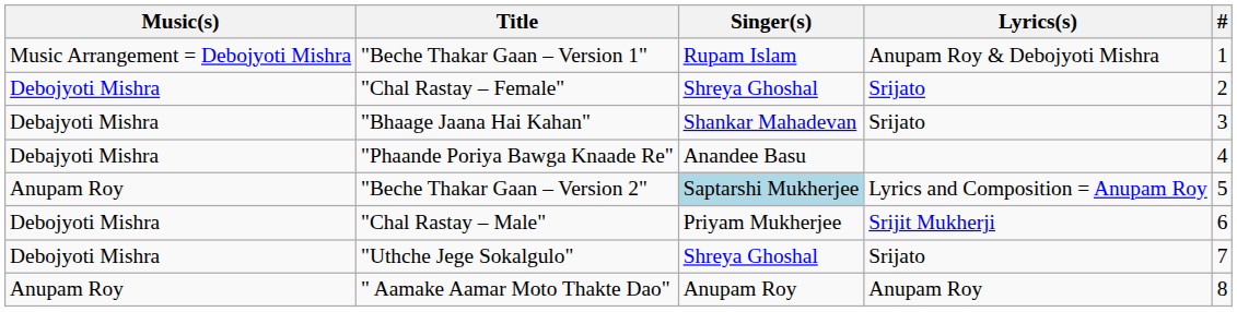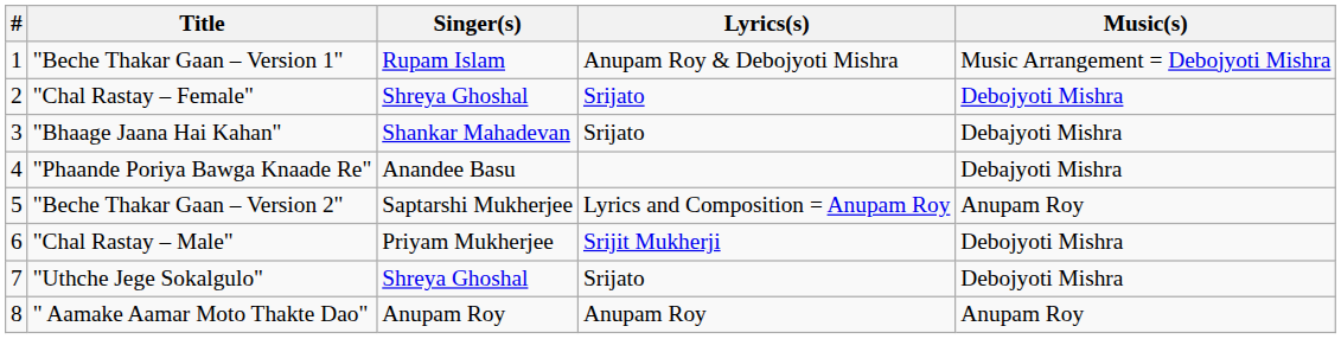 <table class="wikitable sortable">
 <tr>
-<th>Music(s)</th>
+<th>#</th>
 <th>Title</th>
 <th>Singer(s)</th>
 <th>Lyrics(s)</th>
-<th>#</th>
+<th>Music(s)</th>
 </tr>
 <tr>
-<td>Music Arrangement = <a href='#'>Debojyoti Mishra</a></td>
+<td>1</td>
 <td>"Beche Thakar Gaan – Version 1"</td>
 <td><a href='#'>Rupam Islam</a></td>
 <td>Anupam Roy & Debojyoti Mishra</td>
-<td>1</td>
+<td>Music Arrangement = <a href='#'>Debojyoti Mishra</a></td>
 </tr>
 <tr>
-<td><a href='#'>Debojyoti Mishra</a></td>
+<td>2</td>
 <td>"Chal Rastay – Female"</td>
 <td><a href='#'>Shreya Ghoshal</a></td>
 <td><a href='#'>Srijato</a></td>
-<td>2</td>
+<td><a href='#'>Debojyoti Mishra</a></td>
 </tr>
 <tr>
-<td>Debajyoti Mishra</td>
+<td>3</td>
 <td>"Bhaage Jaana Hai Kahan"</td>
 <td><a href='#'>Shankar Mahadevan</a></td>
 <td>Srijato</td>
-<td>3</td>
+<td>Debajyoti Mishra</td>
 </tr>
 <tr>
-<td>Debajyoti Mishra</td>
+<td>4</td>
 <td>"Phaande Poriya Bawga Knaade Re"</td>
 <td>Anandee Basu</td>
 <td></td>
-<td>4</td>
+<td>Debajyoti Mishra</td>
 </tr>
 <tr>
+<td>5</td>
+<td>"Beche Thakar Gaan – Version 2"</td>
+<td>Saptarshi Mukherjee</td>
+<td>Lyrics and Composition = <a href='#'>Anupam Roy</a></td>
 <td>Anupam Roy</td>
-<td>"Beche Thakar Gaan – Version 2"</td>
-<td style="background: lightblue;">Saptarshi Mukherjee</td>
-<td>Lyrics and Composition = <a href='#'>Anupam Roy</a></td>
-<td>5</td>
 </tr>
 <tr>
-<td>Debojyoti Mishra</td>
+<td>6</td>
 <td>"Chal Rastay – Male"</td>
 <td>Priyam Mukherjee</td>
 <td><a href='#'>Srijit Mukherji</a></td>
-<td>6</td>
+<td>Debojyoti Mishra</td>
 </tr>
 <tr>
-<td>Debojyoti Mishra</td>
+<td>7</td>
 <td>"Uthche Jege Sokalgulo"</td>
 <td><a href='#'>Shreya Ghoshal</a></td>
 <td>Srijato</td>
-<td>7</td>
+<td>Debojyoti Mishra</td>
 </tr>
 <tr>
-<td>Anupam Roy</td>
+<td>8</td>
 <td>" Aamake Aamar Moto Thakte Dao"</td>
 <td>Anupam Roy</td>
 <td>Anupam Roy</td>
-<td>8</td>
+<td>Anupam Roy</td>
 </tr>
 </table>
